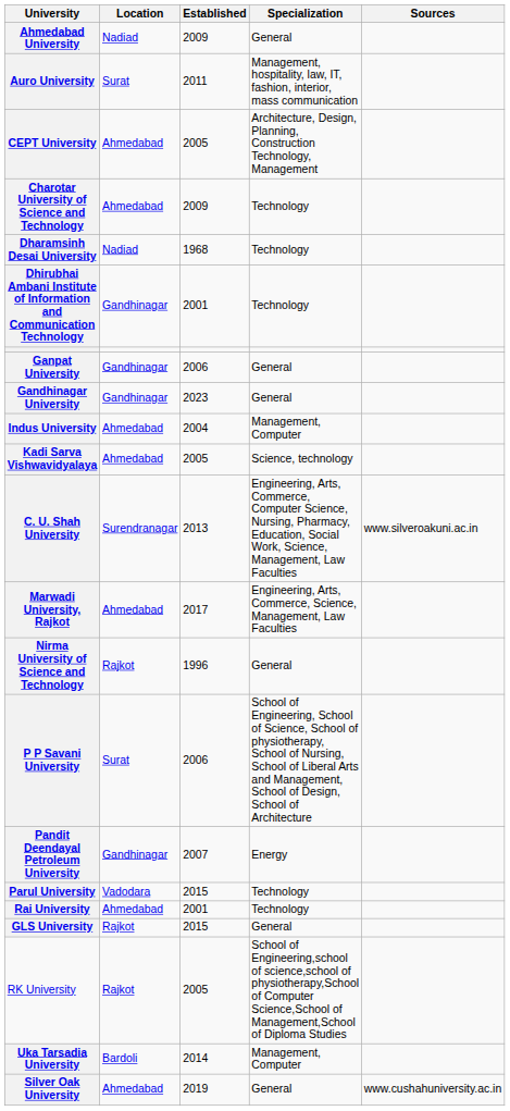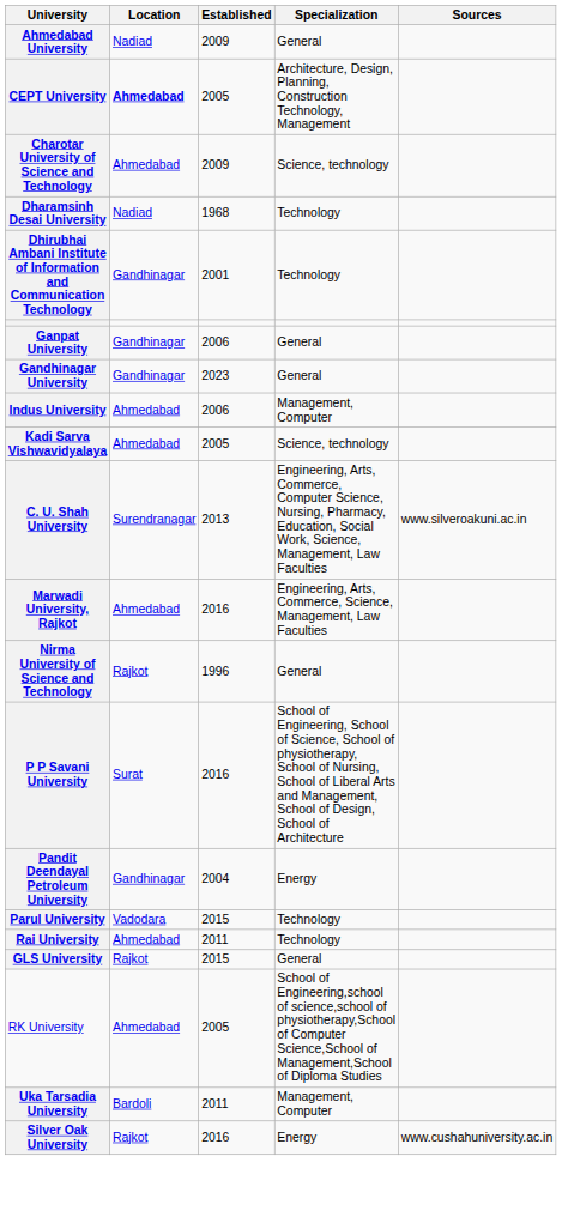 <table class="wikitable sortable collapsible plainrowheaders" border="1" style="text-align:left; width:70%">
 <tr>
 <th scope="col" style="width: 40%;">University</th>
 <th scope="col" style="width: 15%;">Location</th>
 <th scope="col" style="width: 10%;">Established</th>
 <th scope="col" style="width: 20%;">Specialization</th>
 <th scope="col" style="width: 05%;" class="unsortable">Sources</th>
 </tr>
 <tr>
 <th scope="row"><a href='#'>Ahmedabad University</a></th>
 <td><a href='#'>Nadiad</a></td>
 <td>2009</td>
 <td>General</td>
 <td></td>
 </tr>
 <tr>
-<th scope="row"><a href='#'>Auro University</a></th>
-<td><a href='#'>Surat</a></td>
-<td>2011</td>
-<td>Management, hospitality, law, IT, fashion, interior, mass communication</td>
-<td></td>
-</tr>
-<tr>
 <th scope="row"><a href='#'>CEPT University</a></th>
-<td><a href='#'>Ahmedabad</a></td>
+<td><strong><a href='#'>Ahmedabad</a></strong></td>
 <td>2005</td>
 <td>Architecture, Design, Planning, Construction Technology, Management</td>
 <td></td>
 </tr>
 <tr>
 <th scope="row"><a href='#'>Charotar University of Science and Technology</a></th>
 <td><a href='#'>Ahmedabad</a></td>
 <td>2009</td>
-<td>Technology</td>
+<td>Science, technology</td>
 <td></td>
 </tr>
 <tr>
 <th scope="row"><a href='#'>Dharamsinh Desai University</a></th>
 <td><a href='#'>Nadiad</a></td>
 <td>1968</td>
 <td>Technology</td>
 <td></td>
 </tr>
 <tr>
 <th scope="row"><a href='#'>Dhirubhai Ambani Institute of Information and Communication Technology</a></th>
 <td><a href='#'>Gandhinagar</a></td>
 <td>2001</td>
 <td>Technology</td>
 <td></td>
 </tr>
 <tr>
 <th></th>
 <td></td>
 <td></td>
 <td></td>
 <td></td>
 </tr>
 <tr>
 <th scope="row"><a href='#'>Ganpat University</a></th>
 <td><a href='#'>Gandhinagar</a></td>
 <td>2006</td>
 <td>General</td>
 <td></td>
 </tr>
 <tr>
 <th scope="row"><a href='#'>Gandhinagar University</a></th>
 <td><a href='#'>Gandhinagar</a></td>
 <td>2023</td>
 <td>General</td>
 <td></td>
 </tr>
 <tr>
 <th scope="row"><a href='#'>Indus University</a></th>
 <td><a href='#'>Ahmedabad</a></td>
-<td>2004</td>
+<td>2006</td>
 <td>Management, Computer</td>
 <td></td>
 </tr>
 <tr>
 <th scope="row"><a href='#'>Kadi Sarva Vishwavidyalaya</a></th>
 <td><a href='#'>Ahmedabad</a></td>
 <td>2005</td>
 <td>Science, technology</td>
 <td></td>
 </tr>
 <tr>
 <th scope="row"><a href='#'>C. U. Shah University</a></th>
 <td><a href='#'>Surendranagar</a></td>
 <td>2013</td>
 <td>Engineering, Arts, Commerce, Computer Science, Nursing, Pharmacy, Education, Social Work, Science, Management, Law Faculties</td>
 <td>www.silveroakuni.ac.in</td>
 </tr>
 <tr>
 <th scope="row"><a href='#'>Marwadi University, Rajkot</a></th>
 <td><a href='#'>Ahmedabad</a></td>
-<td>2017</td>
+<td>2016</td>
 <td>Engineering, Arts, Commerce, Science, Management, Law Faculties</td>
 </tr>
 <tr>
 <th scope="row"><a href='#'>Nirma University of Science and Technology</a></th>
 <td><a href='#'>Rajkot</a></td>
 <td>1996</td>
 <td>General</td>
 <td></td>
 </tr>
 <tr>
 <th scope="row"><a href='#'>P P Savani University</a></th>
 <td><a href='#'>Surat</a></td>
-<td>2006</td>
+<td>2016</td>
 <td>School of Engineering, School of Science, School of physiotherapy, School of Nursing, School of Liberal Arts and Management, School of Design, School of Architecture</td>
 <td></td>
 </tr>
 <tr>
 <th scope="row"><a href='#'>Pandit Deendayal Petroleum University</a></th>
 <td><a href='#'>Gandhinagar</a></td>
-<td>2007</td>
+<td>2004</td>
 <td>Energy</td>
 <td></td>
 </tr>
 <tr>
 <th scope="row"><a href='#'>Parul University</a></th>
 <td><a href='#'>Vadodara</a></td>
 <td>2015</td>
 <td>Technology</td>
 <td></td>
 </tr>
 <tr>
 <th scope="row"><a href='#'>Rai University</a></th>
 <td><a href='#'>Ahmedabad</a></td>
-<td>2001</td>
+<td>2011</td>
 <td>Technology</td>
 <td></td>
 </tr>
 <tr>
 <th scope="row"><a href='#'>GLS University</a></th>
 <td><a href='#'>Rajkot</a></td>
 <td>2015</td>
 <td>General</td>
 <td></td>
 </tr>
 <tr>
 <td><a href='#'>RK University</a></td>
-<td><a href='#'>Rajkot</a></td>
+<td><a href='#'>Ahmedabad</a></td>
 <td>2005</td>
 <td>School of Engineering,school of science,school of physiotherapy,School of Computer Science,School of Management,School of Diploma Studies</td>
 <td></td>
 </tr>
 <tr>
 <th scope="row"><a href='#'>Uka Tarsadia University</a></th>
 <td><a href='#'>Bardoli</a></td>
-<td>2014</td>
+<td>2011</td>
 <td>Management, Computer</td>
 <td></td>
 </tr>
 <tr>
 <th scope="row"><a href='#'>Silver Oak University</a></th>
-<td><a href='#'>Ahmedabad</a></td>
-<td>2019</td>
-<td>General</td>
+<td><a href='#'>Rajkot</a></td>
+<td>2016</td>
+<td>Energy</td>
 <td>www.cushahuniversity.ac.in</td>
 </tr>
 </table>
